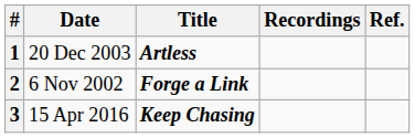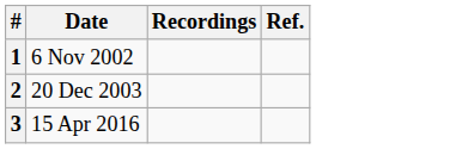 <table class="wikitable">
 <tr>
 <th>#</th>
 <th>Date</th>
-<th>Title</th>
 <th>Recordings</th>
 <th>Ref.</th>
 </tr>
 <tr>
 <th>1</th>
-<td>20 Dec 2003</td>
-<td><strong><em>Artless</em></strong></td>
+<td>6 Nov 2002</td>
 <td></td>
 <td></td>
 </tr>
 <tr>
 <th>2</th>
-<td>6 Nov 2002</td>
-<td><strong><em>Forge a Link</em></strong></td>
+<td>20 Dec 2003</td>
 <td></td>
 <td></td>
 </tr>
 <tr>
 <th>3</th>
 <td>15 Apr 2016</td>
-<td><strong><em>Keep Chasing</em></strong></td>
 <td></td>
 <td></td>
 </tr>
 </table>
